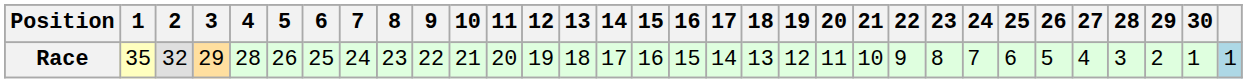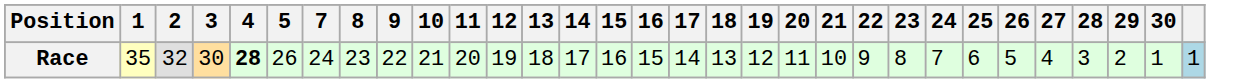 <table class="wikitable" style="font-size: 90%">
 <tr>
 <th>Position</th>
 <th>1</th>
 <th>2</th>
 <th>3</th>
 <th>4</th>
 <th>5</th>
-<th>6</th>
 <th>7</th>
 <th>8</th>
 <th>9</th>
 <th>10</th>
 <th>11</th>
 <th>12</th>
 <th>13</th>
 <th>14</th>
 <th>15</th>
 <th>16</th>
 <th>17</th>
 <th>18</th>
 <th>19</th>
 <th>20</th>
 <th>21</th>
 <th>22</th>
 <th>23</th>
 <th>24</th>
 <th>25</th>
 <th>26</th>
 <th>27</th>
 <th>28</th>
 <th>29</th>
 <th>30</th>
 <th></th>
 </tr>
 <tr>
 <th>Race</th>
 <td style="background:#ffffbf;">35</td>
 <td style="background:#dfdfdf;">32</td>
-<td style="background:#ffdf9f;">29</td>
-<td style="background:#dfffdf;">28</td>
+<td style="background:#ffdf9f;">30</td>
+<td style="background:#dfffdf;"><strong>28</strong></td>
 <td style="background:#dfffdf;">26</td>
-<td style="background:#dfffdf;">25</td>
 <td style="background:#dfffdf;">24</td>
 <td style="background:#dfffdf;">23</td>
 <td style="background:#dfffdf;">22</td>
 <td style="background:#dfffdf;">21</td>
 <td style="background:#dfffdf;">20</td>
 <td style="background:#dfffdf;">19</td>
 <td style="background:#dfffdf;">18</td>
 <td style="background:#dfffdf;">17</td>
 <td style="background:#dfffdf;">16</td>
 <td style="background:#dfffdf;">15</td>
 <td style="background:#dfffdf;">14</td>
 <td style="background:#dfffdf;">13</td>
 <td style="background:#dfffdf;">12</td>
 <td style="background:#dfffdf;">11</td>
 <td style="background:#dfffdf;">10</td>
 <td style="background:#dfffdf;">9</td>
 <td style="background:#dfffdf;">8</td>
 <td style="background:#dfffdf;">7</td>
 <td style="background:#dfffdf;">6</td>
 <td style="background:#dfffdf;">5</td>
 <td style="background:#dfffdf;">4</td>
 <td style="background:#dfffdf;">3</td>
 <td style="background:#dfffdf;">2</td>
 <td style="background:#dfffdf;">1</td>
 <td style="background: lightblue;">1</td>
 </tr>
 </table>
